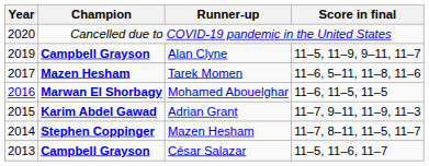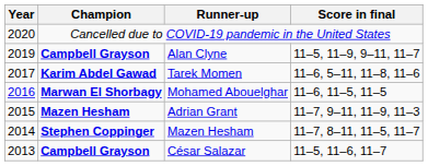 <table class="wikitable" style="font-size:95%;">
 <tr>
 <th>Year</th>
 <th>Champion</th>
 <th>Runner-up</th>
 <th>Score in final</th>
 </tr>
 <tr>
 <td>2020</td>
 <td rowspan=1 colspan=3 align="center"><em>Cancelled due to <a href='#'>COVID-19 pandemic in the United States</a></em></td>
 </tr>
 <tr>
 <td>2019</td>
 <td> <strong><a href='#'>Campbell Grayson</a></strong></td>
 <td> <a href='#'>Alan Clyne</a></td>
 <td>11–5, 11–9, 9–11, 11–7</td>
 </tr>
 <tr>
 <td>2017</td>
-<td> <strong><a href='#'>Mazen Hesham</a></strong></td>
+<td> <strong><a href='#'>Karim Abdel Gawad</a></strong></td>
 <td> <a href='#'>Tarek Momen</a></td>
 <td>11–6, 5–11, 11–8, 11–6</td>
 </tr>
 <tr>
 <td><a href='#'>2016</a></td>
 <td> <strong><a href='#'>Marwan El Shorbagy</a></strong></td>
 <td> <a href='#'>Mohamed Abouelghar</a></td>
 <td>11–6, 11–5, 11–5</td>
 </tr>
 <tr>
 <td>2015</td>
-<td> <strong><a href='#'>Karim Abdel Gawad</a></strong></td>
+<td> <strong><a href='#'>Mazen Hesham</a></strong></td>
 <td> <a href='#'>Adrian Grant</a></td>
 <td>11–7, 9–11, 11–9, 11–3</td>
 </tr>
 <tr>
 <td>2014</td>
 <td> <strong><a href='#'>Stephen Coppinger</a></strong></td>
 <td> <a href='#'>Mazen Hesham</a></td>
 <td>11–7, 8–11, 11–5, 11–7</td>
 </tr>
 <tr>
 <td>2013</td>
 <td> <strong><a href='#'>Campbell Grayson</a></strong></td>
 <td> <a href='#'>César Salazar</a></td>
 <td>11–5, 11–6, 11–7</td>
 </tr>
 </table>
